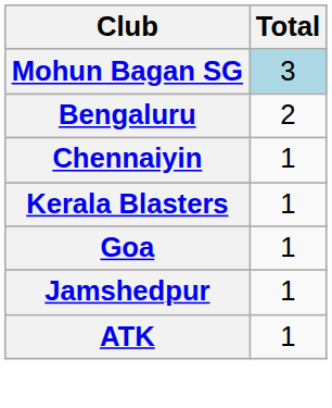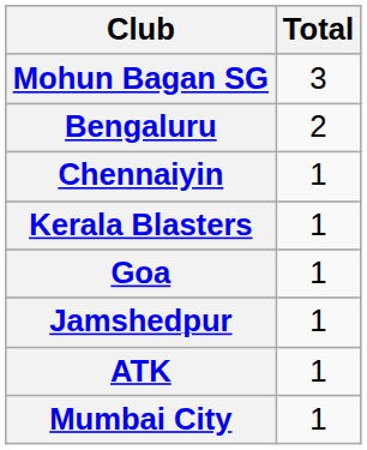 <table class="sortable wikitable plainrowheaders">
 <tr>
 <th scope="col">Club</th>
 <th scope="col">Total</th>
 </tr>
 <tr>
 <th scope="row"><a href='#'>Mohun Bagan SG</a></th>
-<td align="center" style="background: lightblue;">3</td>
+<td align="center">3</td>
 </tr>
 <tr>
 <th scope="row"><a href='#'>Bengaluru</a></th>
 <td align="center">2</td>
 </tr>
 <tr>
 <th scope="row"><a href='#'>Chennaiyin</a></th>
 <td align="center">1</td>
 </tr>
 <tr>
 <th scope="row"><a href='#'>Kerala Blasters</a></th>
 <td align="center">1</td>
 </tr>
 <tr>
 <th scope="row"><a href='#'>Goa</a></th>
 <td align="center">1</td>
 </tr>
 <tr>
 <th scope="row"><a href='#'>Jamshedpur</a></th>
 <td align="center">1</td>
 </tr>
 <tr>
 <th scope="row"><a href='#'>ATK</a></th>
 <td align="center">1</td>
 </tr>
+<tr>
+<th scope="row"><a href='#'>Mumbai City</a></th>
+<td align="center">1</td>
+</tr>
 </table>
